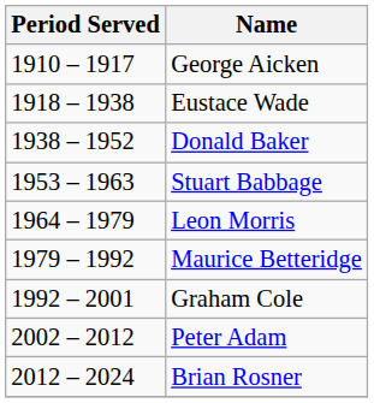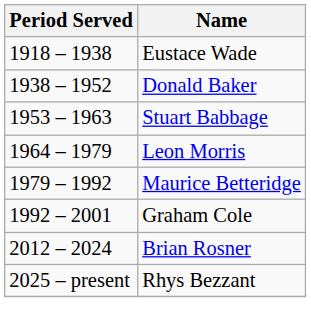 <table class="wikitable">
 <tr>
 <th>Period Served</th>
 <th>Name</th>
-</tr>
-<tr>
-<td>1910 – 1917</td>
-<td>George Aicken</td>
 </tr>
 <tr>
 <td>1918 – 1938</td>
 <td>Eustace Wade</td>
 </tr>
 <tr>
 <td>1938 – 1952</td>
 <td><a href='#'>Donald Baker</a></td>
 </tr>
 <tr>
 <td>1953 – 1963</td>
 <td><a href='#'>Stuart Babbage</a></td>
 </tr>
 <tr>
 <td>1964 – 1979</td>
 <td><a href='#'>Leon Morris</a></td>
 </tr>
 <tr>
 <td>1979 – 1992</td>
 <td><a href='#'>Maurice Betteridge</a></td>
 </tr>
 <tr>
 <td>1992 – 2001</td>
 <td>Graham Cole</td>
 </tr>
 <tr>
-<td>2002 – 2012</td>
-<td><a href='#'>Peter Adam</a></td>
-</tr>
-<tr>
 <td>2012 – 2024</td>
 <td><a href='#'>Brian Rosner</a></td>
 </tr>
 <tr>
+<td>2025 – present</td>
+<td>Rhys Bezzant</td>
+</tr>
+<tr>
 </tr>
 </table>
